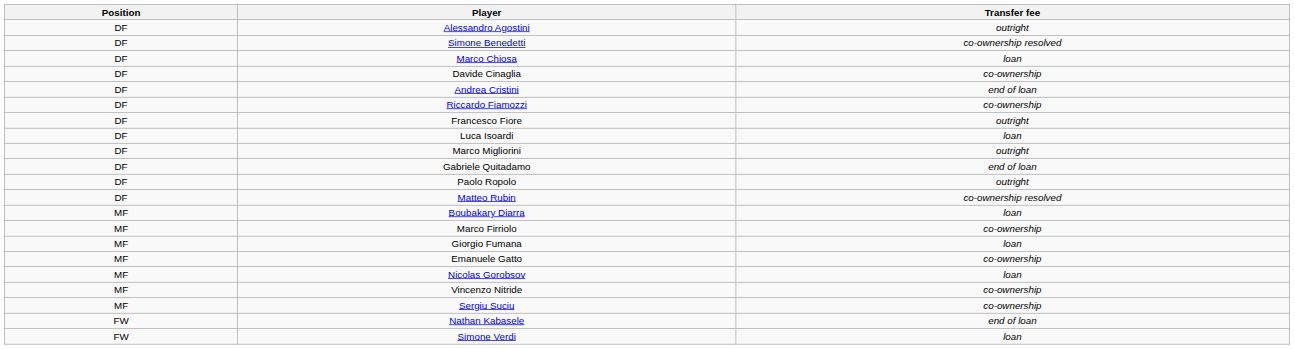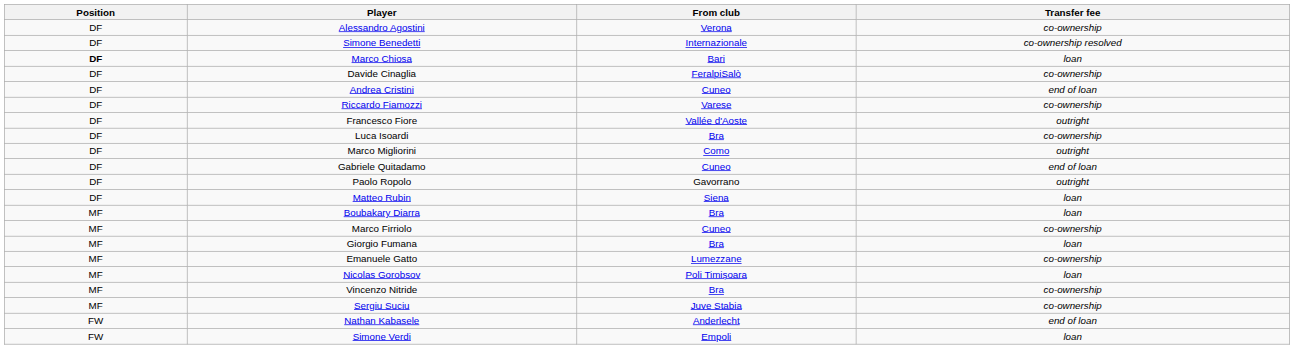 <table class="wikitable sortable" style="width:90%; text-align:center; font-size:85%; text-align:centre;">
 <tr>
 <th>Position</th>
 <th>Player</th>
+<th>From club</th>
 <th>Transfer fee</th>
 </tr>
 <tr>
 <td>DF</td>
 <td><a href='#'>Alessandro Agostini</a></td>
-<td><em>outright</em></td>
+<td><a href='#'>Verona</a></td>
+<td><em>co-ownership</em></td>
 </tr>
 <tr>
 <td>DF</td>
 <td><a href='#'>Simone Benedetti</a></td>
+<td><a href='#'>Internazionale</a></td>
 <td><em>co-ownership resolved</em></td>
 </tr>
 <tr>
-<td>DF</td>
+<td><strong>DF</strong></td>
 <td><a href='#'>Marco Chiosa</a></td>
+<td><a href='#'>Bari</a></td>
 <td><em>loan</em></td>
 </tr>
 <tr>
 <td>DF</td>
 <td>Davide Cinaglia</td>
+<td><a href='#'>FeralpiSalò</a></td>
 <td><em>co-ownership</em></td>
 </tr>
 <tr>
 <td>DF</td>
 <td><a href='#'>Andrea Cristini</a></td>
+<td><a href='#'>Cuneo</a></td>
 <td><em>end of loan</em></td>
 </tr>
 <tr>
 <td>DF</td>
 <td><a href='#'>Riccardo Fiamozzi</a></td>
+<td><a href='#'>Varese</a></td>
 <td><em>co-ownership</em></td>
 </tr>
 <tr>
 <td>DF</td>
 <td>Francesco Fiore</td>
+<td><a href='#'>Vallée d'Aoste</a></td>
 <td><em>outright</em></td>
 </tr>
 <tr>
 <td>DF</td>
 <td>Luca Isoardi</td>
-<td><em>loan</em></td>
+<td><a href='#'>Bra</a></td>
+<td><em>co-ownership</em></td>
 </tr>
 <tr>
 <td>DF</td>
 <td>Marco Migliorini</td>
+<td><a href='#'>Como</a></td>
 <td><em>outright</em></td>
 </tr>
 <tr>
 <td>DF</td>
 <td>Gabriele Quitadamo</td>
+<td><a href='#'>Cuneo</a></td>
 <td><em>end of loan</em></td>
 </tr>
 <tr>
 <td>DF</td>
 <td>Paolo Ropolo</td>
+<td>Gavorrano</td>
 <td><em>outright</em></td>
 </tr>
 <tr>
 <td>DF</td>
 <td><a href='#'>Matteo Rubin</a></td>
-<td><em>co-ownership resolved</em></td>
+<td><a href='#'>Siena</a></td>
+<td><em>loan</em></td>
 </tr>
 <tr>
 <td>MF</td>
 <td><a href='#'>Boubakary Diarra</a></td>
+<td><a href='#'>Bra</a></td>
 <td><em>loan</em></td>
 </tr>
 <tr>
 <td>MF</td>
 <td>Marco Firriolo</td>
+<td><a href='#'>Cuneo</a></td>
 <td><em>co-ownership</em></td>
 </tr>
 <tr>
 <td>MF</td>
 <td>Giorgio Fumana</td>
+<td><a href='#'>Bra</a></td>
 <td><em>loan</em></td>
 </tr>
 <tr>
 <td>MF</td>
 <td>Emanuele Gatto</td>
+<td><a href='#'>Lumezzane</a></td>
 <td><em>co-ownership</em></td>
 </tr>
 <tr>
 <td>MF</td>
 <td><a href='#'>Nicolas Gorobsov</a></td>
+<td><a href='#'>Poli Timișoara</a></td>
 <td><em>loan</em></td>
 </tr>
 <tr>
 <td>MF</td>
 <td>Vincenzo Nitride</td>
+<td><a href='#'>Bra</a></td>
 <td><em>co-ownership</em></td>
 </tr>
 <tr>
 <td>MF</td>
 <td><a href='#'>Sergiu Suciu</a></td>
+<td><a href='#'>Juve Stabia</a></td>
 <td><em>co-ownership</em></td>
 </tr>
 <tr>
 <td>FW</td>
 <td><a href='#'>Nathan Kabasele</a></td>
+<td><a href='#'>Anderlecht</a></td>
 <td><em>end of loan</em></td>
 </tr>
 <tr>
 <td>FW</td>
 <td><a href='#'>Simone Verdi</a></td>
+<td><a href='#'>Empoli</a></td>
 <td><em>loan</em></td>
 </tr>
 </table>
